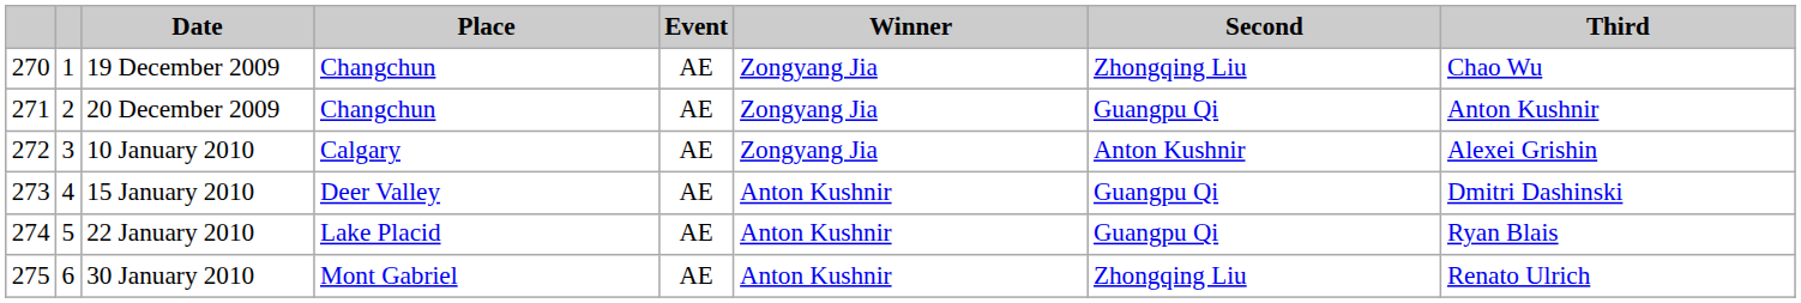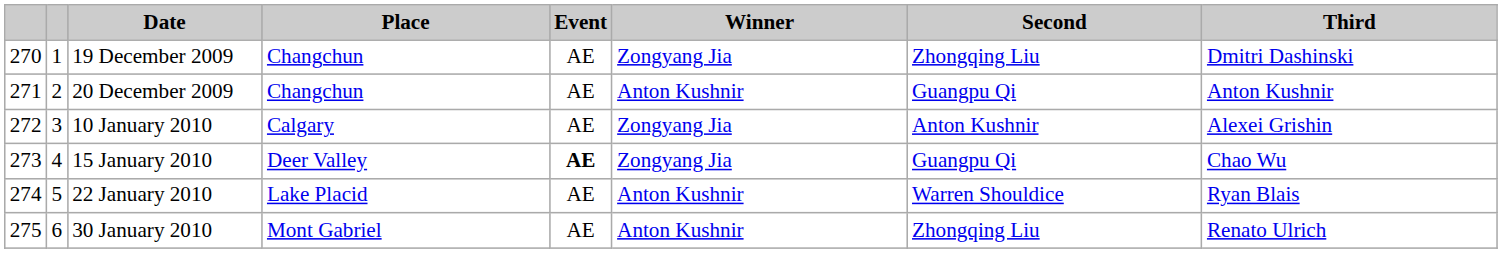 <table class="wikitable plainrowheaders" style="background:#fff; font-size:86%; line-height:16px; border:grey solid 1px; border-collapse:collapse;">
 <tr style="background:#ccc; text-align:center;">
 <th scope="col" style="background:#ccc; width=20 px;"></th>
 <th scope="col" style="background:#ccc; width=30 px;"></th>
 <th scope="col" style="background:#ccc; width:120px;">Date</th>
 <th scope="col" style="background:#ccc; width:180px;">Place</th>
 <th scope="col" style="background:#ccc; width:15px;">Event</th>
 <th scope="col" style="background:#ccc; width:185px;">Winner</th>
 <th scope="col" style="background:#ccc; width:185px;">Second</th>
 <th scope="col" style="background:#ccc; width:185px;">Third</th>
 </tr>
 <tr>
 <td align=center>270</td>
 <td align=center>1</td>
 <td>19 December 2009</td>
 <td> <a href='#'>Changchun</a></td>
 <td align=center>AE</td>
 <td> <a href='#'>Zongyang Jia</a></td>
 <td> <a href='#'>Zhongqing Liu</a></td>
-<td> <a href='#'>Chao Wu</a></td>
+<td> <a href='#'>Dmitri Dashinski</a></td>
 </tr>
 <tr>
 <td align=center>271</td>
 <td align=center>2</td>
 <td>20 December 2009</td>
 <td> <a href='#'>Changchun</a></td>
 <td align=center>AE</td>
-<td> <a href='#'>Zongyang Jia</a></td>
+<td> <a href='#'>Anton Kushnir</a></td>
 <td> <a href='#'>Guangpu Qi</a></td>
 <td> <a href='#'>Anton Kushnir</a></td>
 </tr>
 <tr>
 <td align=center>272</td>
 <td align=center>3</td>
 <td>10 January 2010</td>
 <td> <a href='#'>Calgary</a></td>
 <td align=center>AE</td>
 <td> <a href='#'>Zongyang Jia</a></td>
 <td> <a href='#'>Anton Kushnir</a></td>
 <td> <a href='#'>Alexei Grishin</a></td>
 </tr>
 <tr>
 <td align=center>273</td>
 <td align=center>4</td>
 <td>15 January 2010</td>
 <td> <a href='#'>Deer Valley</a></td>
-<td align=center>AE</td>
-<td> <a href='#'>Anton Kushnir</a></td>
+<td align=center><strong>AE</strong></td>
+<td> <a href='#'>Zongyang Jia</a></td>
 <td> <a href='#'>Guangpu Qi</a></td>
-<td> <a href='#'>Dmitri Dashinski</a></td>
+<td> <a href='#'>Chao Wu</a></td>
 </tr>
 <tr>
 <td align=center>274</td>
 <td align=center>5</td>
 <td>22 January 2010</td>
 <td> <a href='#'>Lake Placid</a></td>
 <td align=center>AE</td>
 <td> <a href='#'>Anton Kushnir</a></td>
-<td> <a href='#'>Guangpu Qi</a></td>
+<td> <a href='#'>Warren Shouldice</a></td>
 <td> <a href='#'>Ryan Blais</a></td>
 </tr>
 <tr>
 <td align=center>275</td>
 <td align=center>6</td>
 <td>30 January 2010</td>
 <td> <a href='#'>Mont Gabriel</a></td>
 <td align=center>AE</td>
 <td> <a href='#'>Anton Kushnir</a></td>
 <td> <a href='#'>Zhongqing Liu</a></td>
 <td> <a href='#'>Renato Ulrich</a></td>
 </tr>
 </table>
